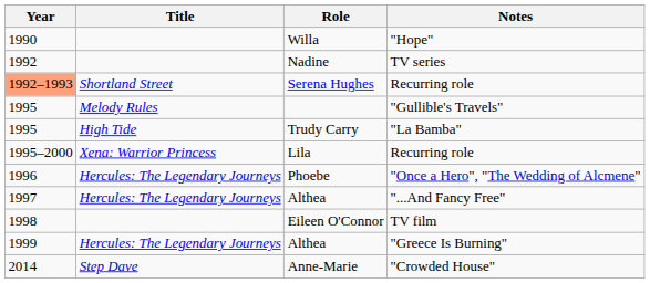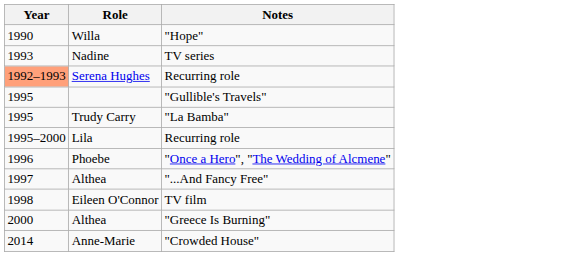 <table class="wikitable sortable">
 <tr>
 <th>Year</th>
-<th>Title</th>
 <th>Role</th>
 <th class="unsortable">Notes</th>
 </tr>
 <tr>
 <td>1990</td>
-<td><em></em></td>
 <td>Willa</td>
 <td>"Hope"</td>
 </tr>
 <tr>
-<td>1992</td>
-<td><em></em></td>
+<td>1993</td>
 <td>Nadine</td>
 <td>TV series</td>
 </tr>
 <tr>
 <td style="background: lightsalmon;">1992–1993</td>
-<td><em><a href='#'>Shortland Street</a></em></td>
 <td><a href='#'>Serena Hughes</a></td>
 <td>Recurring role</td>
 </tr>
 <tr>
 <td>1995</td>
-<td><em><a href='#'>Melody Rules</a></em></td>
 <td></td>
 <td>"Gullible's Travels"</td>
 </tr>
 <tr>
 <td>1995</td>
-<td><em><a href='#'>High Tide</a></em></td>
 <td>Trudy Carry</td>
 <td>"La Bamba"</td>
 </tr>
 <tr>
 <td>1995–2000</td>
-<td><em><a href='#'>Xena: Warrior Princess</a></em></td>
 <td>Lila</td>
 <td>Recurring role</td>
 </tr>
 <tr>
 <td>1996</td>
-<td><em><a href='#'>Hercules: The Legendary Journeys</a></em></td>
 <td>Phoebe</td>
 <td>"<a href='#'>Once a Hero</a>", "<a href='#'>The Wedding of Alcmene</a>"</td>
 </tr>
 <tr>
 <td>1997</td>
-<td><em><a href='#'>Hercules: The Legendary Journeys</a></em></td>
 <td>Althea</td>
 <td>"...And Fancy Free"</td>
 </tr>
 <tr>
 <td>1998</td>
-<td><em></em></td>
 <td>Eileen O'Connor</td>
 <td>TV film</td>
 </tr>
 <tr>
-<td>1999</td>
-<td><em><a href='#'>Hercules: The Legendary Journeys</a></em></td>
+<td>2000</td>
 <td>Althea</td>
 <td>"Greece Is Burning"</td>
 </tr>
 <tr>
 <td>2014</td>
-<td><em><a href='#'>Step Dave</a></em></td>
 <td>Anne-Marie</td>
 <td>"Crowded House"</td>
 </tr>
 </table>
